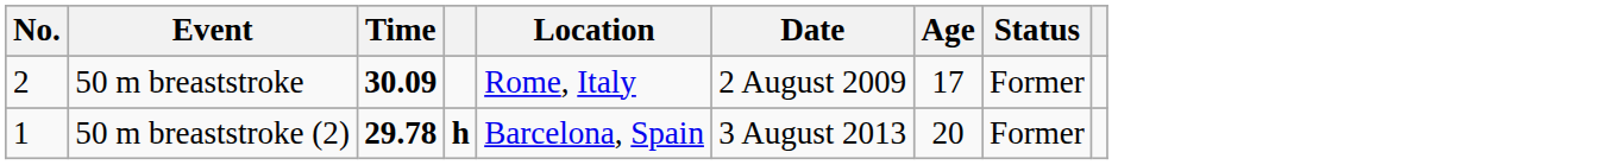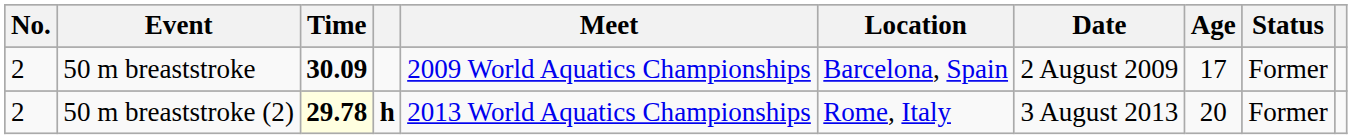 <table class="wikitable sortable">
 <tr>
 <th>No.</th>
 <th>Event</th>
 <th>Time</th>
 <th></th>
+<th>Meet</th>
 <th>Location</th>
 <th>Date</th>
 <th>Age</th>
 <th>Status</th>
 <th></th>
 </tr>
 <tr>
 <td>2</td>
 <td>50 m breaststroke</td>
 <td style="text-align:center;"><strong>30.09</strong></td>
 <td></td>
-<td><a href='#'>Rome</a>, <a href='#'>Italy</a></td>
+<td><a href='#'>2009 World Aquatics Championships</a></td>
+<td><a href='#'>Barcelona</a>, <a href='#'>Spain</a></td>
 <td>2 August 2009</td>
 <td style="text-align:center;">17</td>
 <td style="text-align:center;">Former</td>
 <td style="text-align:center;"></td>
 </tr>
 <tr>
-<td>1</td>
+<td>2</td>
 <td>50 m breaststroke (2)</td>
-<td style="text-align:center;"><strong>29.78</strong></td>
+<td style="background: lightyellow; text-align:center;"><strong>29.78</strong></td>
 <td><strong>h</strong></td>
-<td><a href='#'>Barcelona</a>, <a href='#'>Spain</a></td>
+<td><a href='#'>2013 World Aquatics Championships</a></td>
+<td><a href='#'>Rome</a>, <a href='#'>Italy</a></td>
 <td>3 August 2013</td>
 <td style="text-align:center;">20</td>
 <td style="text-align:center;">Former</td>
 <td style="text-align:center;"></td>
 </tr>
 </table>
